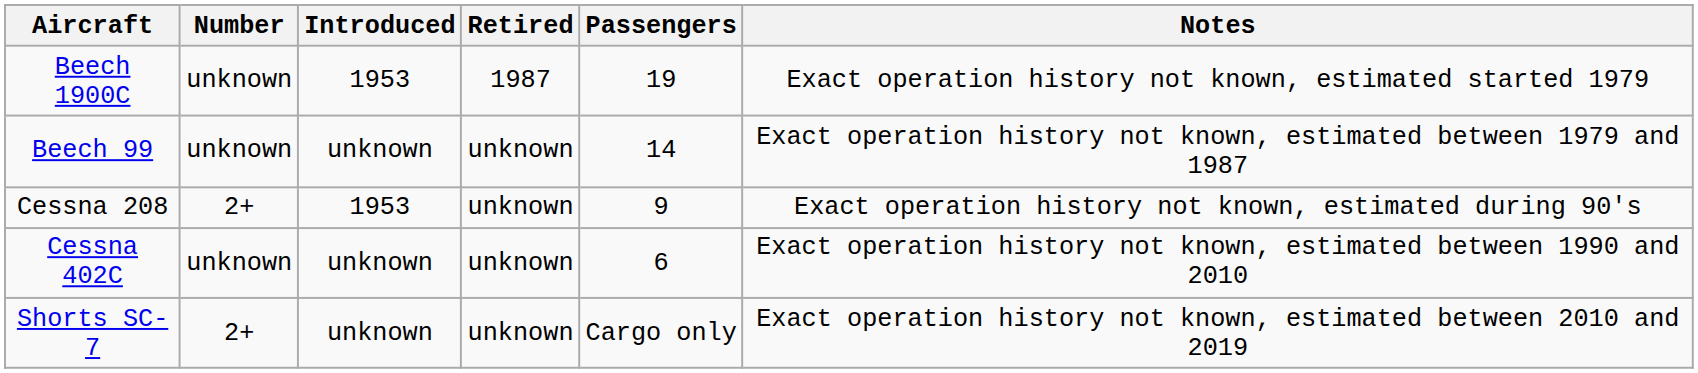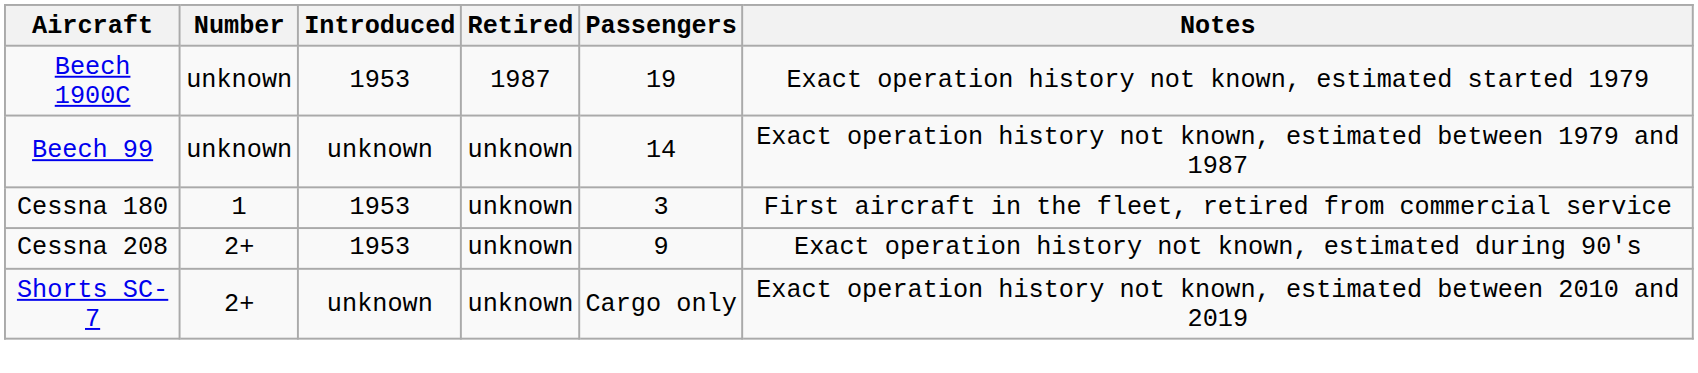 <table class="wikitable" style="text-align:center;">
 <tr>
 <th>Aircraft</th>
 <th>Number</th>
 <th>Introduced</th>
 <th>Retired</th>
 <th>Passengers</th>
 <th>Notes</th>
 </tr>
 <tr>
 <td><a href='#'>Beech 1900C</a></td>
 <td>unknown</td>
 <td>1953</td>
 <td>1987</td>
 <td>19</td>
 <td>Exact operation history not known, estimated started 1979</td>
 </tr>
 <tr>
 <td><a href='#'>Beech 99</a></td>
 <td>unknown</td>
 <td>unknown</td>
 <td>unknown</td>
 <td>14</td>
 <td>Exact operation history not known, estimated between 1979 and 1987</td>
 </tr>
 <tr>
+<td>Cessna 180</td>
+<td>1</td>
+<td>1953</td>
+<td>unknown</td>
+<td>3</td>
+<td>First aircraft in the fleet, retired from commercial service</td>
+</tr>
+<tr>
 <td>Cessna 208</td>
 <td>2+</td>
 <td>1953</td>
 <td>unknown</td>
 <td>9</td>
 <td>Exact operation history not known, estimated during 90's</td>
-</tr>
-<tr>
-<td><a href='#'>Cessna 402C</a></td>
-<td>unknown</td>
-<td>unknown</td>
-<td>unknown</td>
-<td>6</td>
-<td>Exact operation history not known, estimated between 1990 and 2010</td>
 </tr>
 <tr>
 <td><a href='#'>Shorts SC-7</a></td>
 <td>2+</td>
 <td>unknown</td>
 <td>unknown</td>
 <td>Cargo only</td>
 <td>Exact operation history not known, estimated between 2010 and 2019</td>
 </tr>
 </table>
